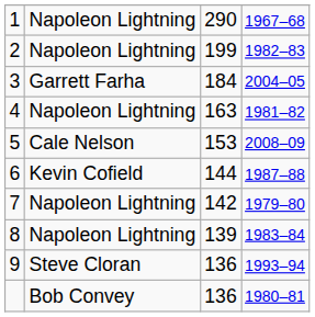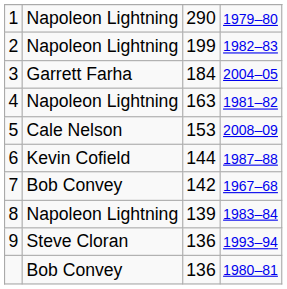 <table class="wikitable">
 <tr>
 </tr>
 <tr>
 <td>1</td>
 <td>Napoleon Lightning</td>
 <td>290</td>
-<td style="font-size:80%;"><a href='#'>1967–68</a></td>
+<td style="font-size:80%;"><a href='#'>1979–80</a></td>
 </tr>
 <tr>
 <td>2</td>
 <td>Napoleon Lightning</td>
 <td>199</td>
 <td style="font-size:80%;"><a href='#'>1982–83</a></td>
 </tr>
 <tr>
 <td>3</td>
 <td>Garrett Farha</td>
 <td>184</td>
 <td style="font-size:80%;"><a href='#'>2004–05</a></td>
 </tr>
 <tr>
 <td>4</td>
 <td>Napoleon Lightning</td>
 <td>163</td>
 <td style="font-size:80%;"><a href='#'>1981–82</a></td>
 </tr>
 <tr>
 <td>5</td>
 <td>Cale Nelson</td>
 <td>153</td>
 <td style="font-size:80%;"><a href='#'>2008–09</a></td>
 </tr>
 <tr>
 <td>6</td>
 <td>Kevin Cofield</td>
 <td>144</td>
 <td style="font-size:80%;"><a href='#'>1987–88</a></td>
 </tr>
 <tr>
 <td>7</td>
-<td>Napoleon Lightning</td>
+<td>Bob Convey</td>
 <td>142</td>
-<td style="font-size:80%;"><a href='#'>1979–80</a></td>
+<td style="font-size:80%;"><a href='#'>1967–68</a></td>
 </tr>
 <tr>
 <td>8</td>
 <td>Napoleon Lightning</td>
 <td>139</td>
 <td style="font-size:80%;"><a href='#'>1983–84</a></td>
 </tr>
 <tr>
 <td>9</td>
 <td>Steve Cloran</td>
 <td>136</td>
 <td style="font-size:80%;"><a href='#'>1993–94</a></td>
 </tr>
 <tr>
 <td></td>
 <td>Bob Convey</td>
 <td>136</td>
 <td style="font-size:80%;"><a href='#'>1980–81</a></td>
 </tr>
 </table>
